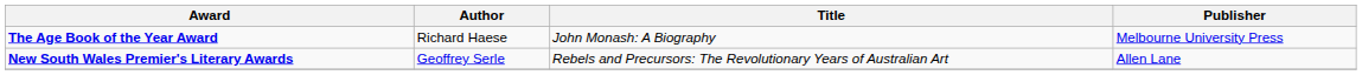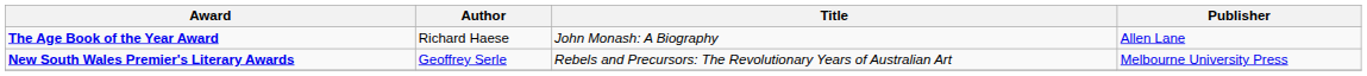 <table class="wikitable" width=100%>
 <tr>
 <th>Award</th>
 <th>Author</th>
 <th>Title</th>
 <th>Publisher</th>
 </tr>
 <tr>
 <td><strong><a href='#'>The Age Book of the Year Award</a></strong></td>
 <td>Richard Haese</td>
 <td><em>John Monash: A Biography</em></td>
-<td><a href='#'>Melbourne University Press</a></td>
+<td><a href='#'>Allen Lane</a></td>
 </tr>
 <tr>
 <td><strong><a href='#'>New South Wales Premier's Literary Awards</a></strong></td>
 <td><a href='#'>Geoffrey Serle</a></td>
 <td><em>Rebels and Precursors: The Revolutionary Years of Australian Art</em></td>
-<td><a href='#'>Allen Lane</a></td>
+<td><a href='#'>Melbourne University Press</a></td>
 </tr>
 <tr>
 </tr>
 </table>
